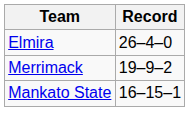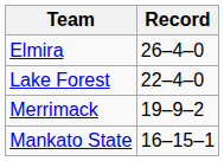 <table class=wikitable>
 <tr>
 <th>Team</th>
 <th>Record</th>
 </tr>
 <tr>
 <td><a href='#'>Elmira</a></td>
 <td>26–4–0</td>
 </tr>
 <tr>
+<td><a href='#'>Lake Forest</a></td>
+<td>22–4–0</td>
+</tr>
+<tr>
 <td><a href='#'>Merrimack</a></td>
 <td>19–9–2</td>
 </tr>
 <tr>
 <td><a href='#'>Mankato State</a></td>
 <td>16–15–1</td>
 </tr>
 </table>
